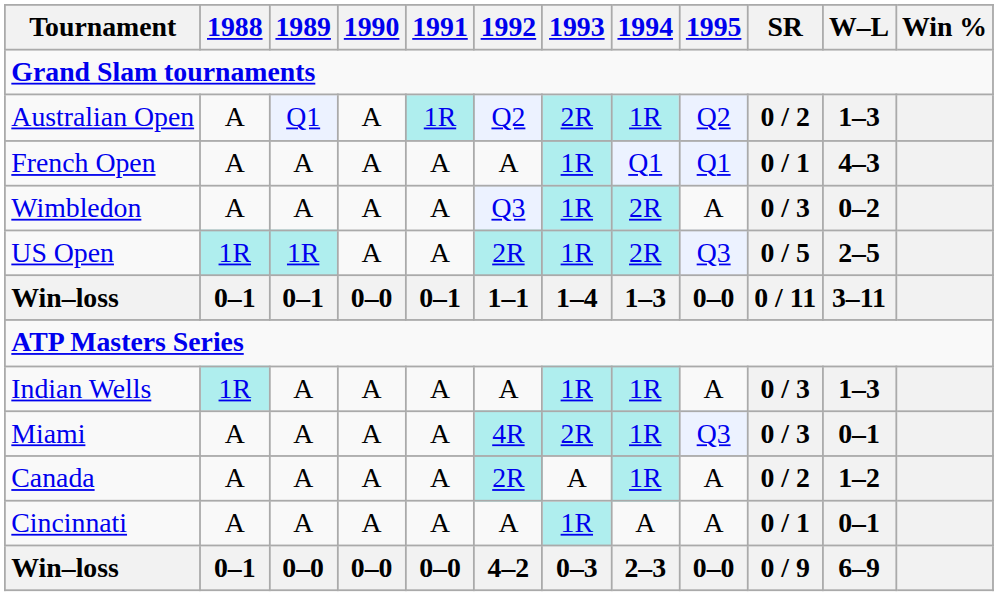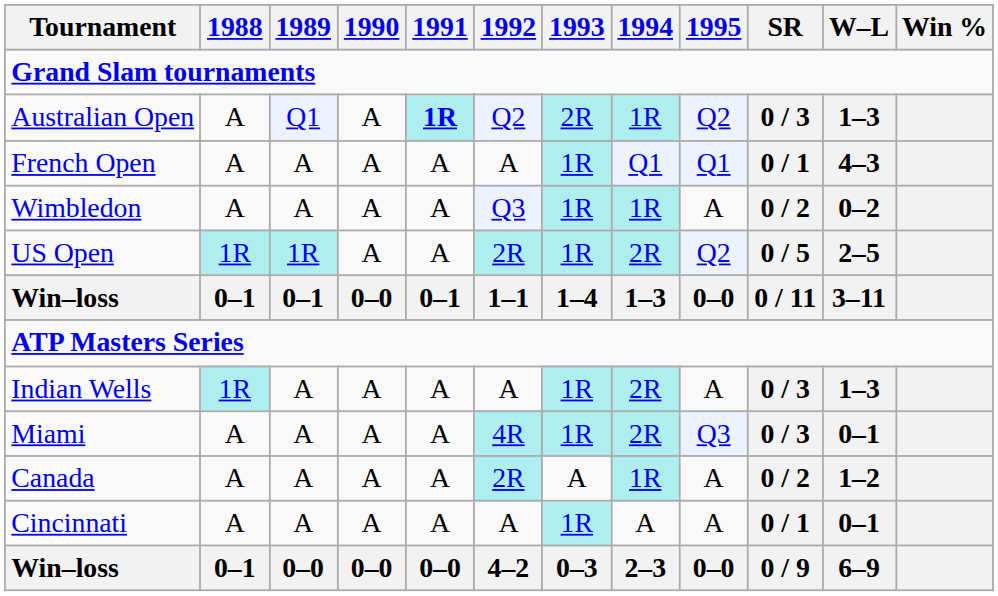 <table class=wikitable style=text-align:center;font-size:97%>
 <tr>
 <th>Tournament</th>
 <th><a href='#'>1988</a></th>
 <th><a href='#'>1989</a></th>
 <th><a href='#'>1990</a></th>
 <th><a href='#'>1991</a></th>
 <th><a href='#'>1992</a></th>
 <th><a href='#'>1993</a></th>
 <th><a href='#'>1994</a></th>
 <th><a href='#'>1995</a></th>
 <th>SR</th>
 <th>W–L</th>
 <th>Win %</th>
 </tr>
 <tr>
 <td colspan=23 align=left><strong><a href='#'>Grand Slam tournaments</a></strong></td>
 </tr>
 <tr>
 <td align=left><a href='#'>Australian Open</a></td>
 <td>A</td>
 <td bgcolor=ecf2ff><a href='#'>Q1</a></td>
 <td>A</td>
-<td bgcolor=afeeee><a href='#'>1R</a></td>
+<td bgcolor=afeeee><strong><a href='#'>1R</a></strong></td>
 <td bgcolor=ecf2ff><a href='#'>Q2</a></td>
 <td bgcolor=afeeee><a href='#'>2R</a></td>
 <td bgcolor=afeeee><a href='#'>1R</a></td>
 <td bgcolor=ecf2ff><a href='#'>Q2</a></td>
-<th>0 / 2</th>
+<th>0 / 3</th>
 <th>1–3</th>
 <th></th>
 </tr>
 <tr>
 <td align=left><a href='#'>French Open</a></td>
 <td>A</td>
 <td>A</td>
 <td>A</td>
 <td>A</td>
 <td>A</td>
 <td bgcolor=afeeee><a href='#'>1R</a></td>
 <td bgcolor=ecf2ff><a href='#'>Q1</a></td>
 <td bgcolor=ecf2ff><a href='#'>Q1</a></td>
 <th>0 / 1</th>
 <th>4–3</th>
 <th></th>
 </tr>
 <tr>
 <td align=left><a href='#'>Wimbledon</a></td>
 <td>A</td>
 <td>A</td>
 <td>A</td>
 <td>A</td>
 <td bgcolor=ecf2ff><a href='#'>Q3</a></td>
 <td bgcolor=afeeee><a href='#'>1R</a></td>
-<td bgcolor=afeeee><a href='#'>2R</a></td>
+<td bgcolor=afeeee><a href='#'>1R</a></td>
 <td>A</td>
-<th>0 / 3</th>
+<th>0 / 2</th>
 <th>0–2</th>
 <th></th>
 </tr>
 <tr>
 <td align=left><a href='#'>US Open</a></td>
 <td bgcolor=afeeee><a href='#'>1R</a></td>
 <td bgcolor=afeeee><a href='#'>1R</a></td>
 <td>A</td>
 <td>A</td>
 <td bgcolor=afeeee><a href='#'>2R</a></td>
 <td bgcolor=afeeee><a href='#'>1R</a></td>
 <td bgcolor=afeeee><a href='#'>2R</a></td>
-<td bgcolor=ecf2ff><a href='#'>Q3</a></td>
+<td bgcolor=ecf2ff><a href='#'>Q2</a></td>
 <th>0 / 5</th>
 <th>2–5</th>
 <th></th>
 </tr>
 <tr>
 <th style=text-align:left>Win–loss</th>
 <th>0–1</th>
 <th>0–1</th>
 <th>0–0</th>
 <th>0–1</th>
 <th>1–1</th>
 <th>1–4</th>
 <th>1–3</th>
 <th>0–0</th>
 <th>0 / 11</th>
 <th>3–11</th>
 <th></th>
 </tr>
 <tr>
 <td colspan=23 align=left><strong><a href='#'>ATP Masters Series</a></strong></td>
 </tr>
 <tr>
 <td align=left><a href='#'>Indian Wells</a></td>
 <td bgcolor=afeeee><a href='#'>1R</a></td>
 <td>A</td>
 <td>A</td>
 <td>A</td>
 <td>A</td>
 <td bgcolor=afeeee><a href='#'>1R</a></td>
-<td bgcolor=afeeee><a href='#'>1R</a></td>
+<td bgcolor=afeeee><a href='#'>2R</a></td>
 <td>A</td>
 <th>0 / 3</th>
 <th>1–3</th>
 <th></th>
 </tr>
 <tr>
 <td align=left><a href='#'>Miami</a></td>
 <td>A</td>
 <td>A</td>
 <td>A</td>
 <td>A</td>
 <td bgcolor=afeeee><a href='#'>4R</a></td>
+<td bgcolor=afeeee><a href='#'>1R</a></td>
 <td bgcolor=afeeee><a href='#'>2R</a></td>
-<td bgcolor=afeeee><a href='#'>1R</a></td>
 <td bgcolor=ecf2ff><a href='#'>Q3</a></td>
 <th>0 / 3</th>
 <th>0–1</th>
 <th></th>
 </tr>
 <tr>
 <td align=left><a href='#'>Canada</a></td>
 <td>A</td>
 <td>A</td>
 <td>A</td>
 <td>A</td>
 <td bgcolor=afeeee><a href='#'>2R</a></td>
 <td>A</td>
 <td bgcolor=afeeee><a href='#'>1R</a></td>
 <td>A</td>
 <th>0 / 2</th>
 <th>1–2</th>
 <th></th>
 </tr>
 <tr>
 <td align=left><a href='#'>Cincinnati</a></td>
 <td>A</td>
 <td>A</td>
 <td>A</td>
 <td>A</td>
 <td>A</td>
 <td bgcolor=afeeee><a href='#'>1R</a></td>
 <td>A</td>
 <td>A</td>
 <th>0 / 1</th>
 <th>0–1</th>
 <th></th>
 </tr>
 <tr>
 <th style=text-align:left>Win–loss</th>
 <th>0–1</th>
 <th>0–0</th>
 <th>0–0</th>
 <th>0–0</th>
 <th>4–2</th>
 <th>0–3</th>
 <th>2–3</th>
 <th>0–0</th>
 <th>0 / 9</th>
 <th>6–9</th>
 <th></th>
 </tr>
 </table>
